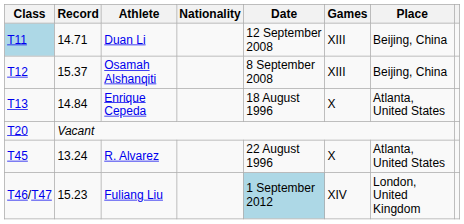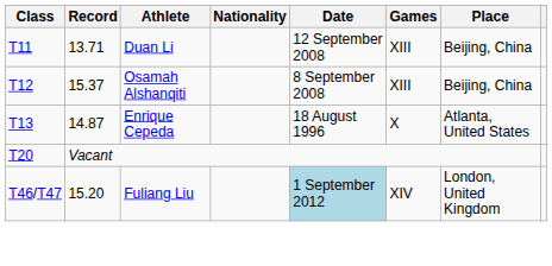 <table class="wikitable">
 <tr>
 <th>Class</th>
 <th>Record</th>
 <th>Athlete</th>
 <th>Nationality</th>
 <th>Date</th>
 <th>Games</th>
 <th>Place</th>
 <th></th>
 </tr>
 <tr>
-<td style="background: lightblue;"><a href='#'>T11</a></td>
-<td>14.71<br></td>
+<td><a href='#'>T11</a></td>
+<td>13.71<br></td>
 <td><a href='#'>Duan Li</a></td>
 <td></td>
 <td>12 September 2008</td>
 <td>XIII</td>
 <td>Beijing, China</td>
 <td></td>
 </tr>
 <tr>
 <td><a href='#'>T12</a></td>
 <td>15.37<br></td>
 <td><a href='#'>Osamah Alshanqiti</a></td>
 <td></td>
 <td>8 September 2008</td>
 <td>XIII</td>
 <td>Beijing, China</td>
 <td></td>
 </tr>
 <tr>
 <td><a href='#'>T13</a></td>
-<td>14.84<br></td>
+<td>14.87<br></td>
 <td><a href='#'>Enrique Cepeda</a></td>
 <td></td>
 <td>18 August 1996</td>
 <td>X</td>
 <td>Atlanta, United States</td>
 <td></td>
 </tr>
 <tr>
 <td><a href='#'>T20</a></td>
 <td colspan="6"><em>Vacant</em></td>
 <td></td>
 </tr>
 <tr>
-<td><a href='#'>T45</a></td>
-<td>13.24<br></td>
-<td><a href='#'>R. Alvarez</a></td>
-<td></td>
-<td>22 August 1996</td>
-<td>X</td>
-<td>Atlanta, United States</td>
-<td></td>
-</tr>
-<tr>
 <td><a href='#'>T46</a>/<a href='#'>T47</a></td>
-<td>15.23<br></td>
+<td>15.20<br></td>
 <td><a href='#'>Fuliang Liu</a></td>
 <td></td>
 <td style="background: lightblue;">1 September 2012</td>
 <td>XIV</td>
 <td>London, United Kingdom</td>
 <td></td>
 </tr>
 </table>
